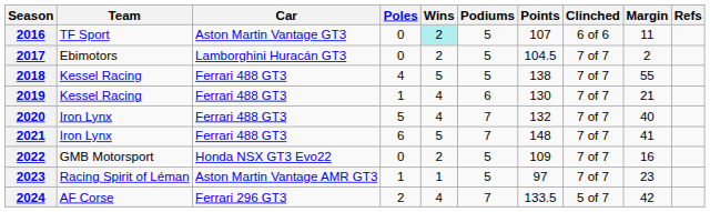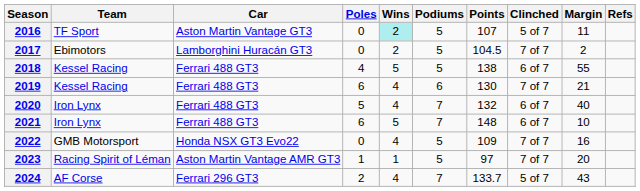 <table class="sortable wikitable" style="font-size:85%; text-align:center;">
 <tr>
 <th scope=col>Season</th>
 <th scope=col>Team</th>
 <th scope=col>Car</th>
 <th scope=col><a href='#'>Poles</a></th>
 <th scope=col>Wins</th>
 <th scope=col>Podiums</th>
 <th scope=col>Points</th>
 <th scope=col>Clinched</th>
 <th scope=col>Margin</th>
 <th scope=col>Refs</th>
 </tr>
 <tr>
 <th><a href='#'>2016</a></th>
 <td align=left> <a href='#'>TF Sport</a></td>
 <td align=left><a href='#'>Aston Martin Vantage GT3</a></td>
 <td>0</td>
 <td style="background: paleturquoise;">2</td>
 <td>5</td>
 <td>107</td>
-<td>6 of 6</td>
+<td>5 of 7</td>
 <td>11</td>
 <td></td>
 </tr>
 <tr>
 <th><a href='#'>2017</a></th>
 <td align=left> Ebimotors</td>
 <td align=left><a href='#'>Lamborghini Huracán GT3</a></td>
 <td>0</td>
 <td>2</td>
 <td>5</td>
 <td>104.5</td>
 <td>7 of 7</td>
 <td>2</td>
 <td></td>
 </tr>
 <tr>
 <th><a href='#'>2018</a></th>
 <td align=left> <a href='#'>Kessel Racing</a></td>
 <td align=left><a href='#'>Ferrari 488 GT3</a></td>
 <td>4</td>
 <td>5</td>
 <td>5</td>
 <td>138</td>
-<td>7 of 7</td>
+<td>6 of 7</td>
 <td>55</td>
 <td></td>
 </tr>
 <tr>
 <th><a href='#'>2019</a></th>
 <td align=left> <a href='#'>Kessel Racing</a></td>
 <td align=left><a href='#'>Ferrari 488 GT3</a></td>
-<td>1</td>
+<td>6</td>
 <td>4</td>
 <td>6</td>
 <td>130</td>
 <td>7 of 7</td>
 <td>21</td>
 <td></td>
 </tr>
 <tr>
 <th><a href='#'>2020</a></th>
 <td align=left> <a href='#'>Iron Lynx</a></td>
 <td align=left><a href='#'>Ferrari 488 GT3</a></td>
 <td>5</td>
 <td>4</td>
 <td>7</td>
 <td>132</td>
-<td>7 of 7</td>
+<td>6 of 7</td>
 <td>40</td>
 <td></td>
 </tr>
 <tr>
 <th><a href='#'>2021</a></th>
 <td align=left> <a href='#'>Iron Lynx</a></td>
 <td align=left><a href='#'>Ferrari 488 GT3</a></td>
 <td>6</td>
 <td>5</td>
 <td>7</td>
 <td>148</td>
-<td>7 of 7</td>
-<td>41</td>
+<td>6 of 7</td>
+<td>10</td>
 <td></td>
 </tr>
 <tr>
 <th><a href='#'>2022</a></th>
 <td align=left> GMB Motorsport</td>
 <td align=left><a href='#'>Honda NSX GT3 Evo22</a></td>
 <td>0</td>
-<td>2</td>
+<td>4</td>
 <td>5</td>
 <td>109</td>
 <td>7 of 7</td>
 <td>16</td>
 <td></td>
 </tr>
 <tr>
 <th><a href='#'>2023</a></th>
 <td align=left> <a href='#'>Racing Spirit of Léman</a></td>
 <td align=left><a href='#'>Aston Martin Vantage AMR GT3</a></td>
 <td>1</td>
 <td>1</td>
 <td>5</td>
 <td>97</td>
 <td>7 of 7</td>
-<td>23</td>
+<td>20</td>
 <td></td>
 </tr>
 <tr>
 <th><a href='#'>2024</a></th>
 <td align=left> <a href='#'>AF Corse</a></td>
 <td align=left><a href='#'>Ferrari 296 GT3</a></td>
 <td>2</td>
 <td>4</td>
 <td>7</td>
-<td>133.5</td>
+<td>133.7</td>
 <td>5 of 7</td>
-<td>42</td>
+<td>43</td>
 <td></td>
 </tr>
 </table>
